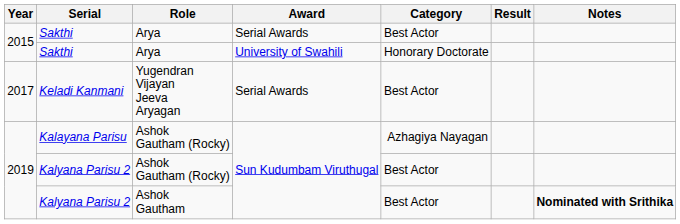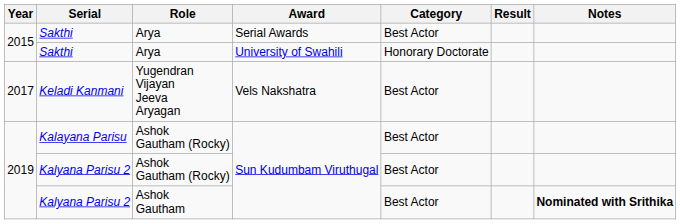 <table class="wikitable sortable">
 <tr =>
 <th>Year</th>
 <th>Serial</th>
 <th>Role</th>
 <th>Award</th>
 <th>Category</th>
 <th>Result</th>
 <th>Notes</th>
 </tr>
 <tr>
 <td rowspan=2>2015</td>
 <td><em><a href='#'>Sakthi</a></em></td>
 <td>Arya</td>
 <td>Serial Awards</td>
 <td>Best Actor</td>
 <td></td>
 <td></td>
 </tr>
 <tr>
 <td><em><a href='#'>Sakthi</a></em></td>
 <td>Arya</td>
 <td><a href='#'>University of Swahili</a></td>
 <td>Honorary Doctorate</td>
 <td></td>
 <td></td>
 </tr>
 <tr>
 <td>2017</td>
 <td><em><a href='#'>Keladi Kanmani</a></em></td>
 <td>Yugendran<br>Vijayan<br>Jeeva<br>Aryagan</td>
-<td>Serial Awards</td>
+<td>Vels Nakshatra</td>
 <td>Best Actor</td>
 <td></td>
 <td></td>
 </tr>
 <tr>
 <td rowspan=3>2019</td>
 <td><em><a href='#'>Kalayana Parisu</a></em></td>
 <td>Ashok<br>Gautham (Rocky)</td>
 <td rowspan=3><a href='#'>Sun Kudumbam Viruthugal</a></td>
-<td> Azhagiya Nayagan</td>
+<td>Best Actor</td>
 <td></td>
 <td></td>
 </tr>
 <tr>
 <td><em><a href='#'>Kalyana Parisu 2</a></em></td>
 <td>Ashok<br>Gautham (Rocky)</td>
 <td>Best Actor</td>
 <td></td>
 <td></td>
 </tr>
 <tr>
 <td><em><a href='#'>Kalyana Parisu 2</a></em></td>
 <td>Ashok<br>Gautham</td>
 <td>Best Actor</td>
 <td></td>
 <td><strong>Nominated with Srithika</strong></td>
 </tr>
 </table>
